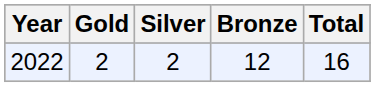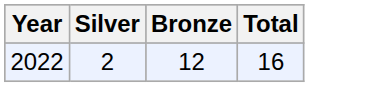 <table class="sortable wikitable" style="font-size: 90%;">
 <tr>
 <th>Year</th>
-<th>Gold</th>
 <th>Silver</th>
 <th>Bronze</th>
 <th>Total</th>
 </tr>
 <tr style="background:#ECF2FF">
 <td align="center">2022</td>
 <td align="center">2</td>
-<td align="center">2</td>
 <td align="center">12</td>
 <td align="center">16</td>
 </tr>
 </table>
